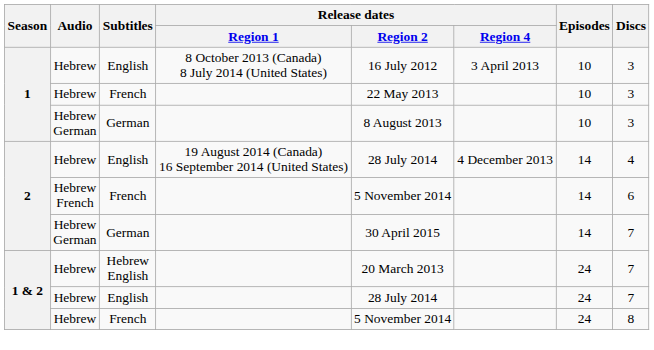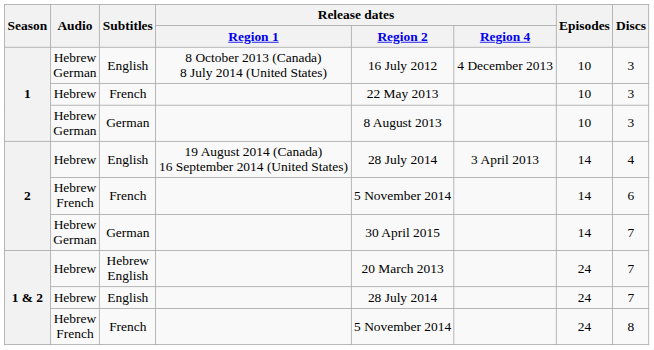 <table class="wikitable" style="text-align:center">
 <tr>
 <th rowspan="2">Season</th>
 <th rowspan="2">Audio</th>
 <th rowspan="2">Subtitles</th>
 <th colspan="3">Release dates</th>
 <th rowspan="2">Episodes</th>
 <th rowspan="2">Discs</th>
 </tr>
 <tr>
 <th><a href='#'>Region 1</a></th>
 <th><a href='#'>Region 2</a></th>
 <th><a href='#'>Region 4</a></th>
 </tr>
 <tr>
 <th rowspan="3">1</th>
-<td>Hebrew</td>
+<td>Hebrew<br>German</td>
 <td>English</td>
 <td>8 October 2013 (Canada)<br>8 July 2014 (United States)</td>
 <td>16 July 2012</td>
-<td>3 April 2013</td>
+<td>4 December 2013</td>
 <td>10</td>
 <td>3</td>
 </tr>
 <tr>
 <td>Hebrew</td>
 <td>French</td>
 <td></td>
 <td>22 May 2013</td>
 <td></td>
 <td>10</td>
 <td>3</td>
 </tr>
 <tr>
 <td>Hebrew<br>German</td>
 <td>German</td>
 <td></td>
 <td>8 August 2013</td>
 <td></td>
 <td>10</td>
 <td>3</td>
 </tr>
 <tr>
 <th rowspan="3">2</th>
 <td>Hebrew</td>
 <td>English</td>
 <td>19 August 2014 (Canada)<br>16 September 2014 (United States)</td>
 <td>28 July 2014</td>
-<td>4 December 2013</td>
+<td>3 April 2013</td>
 <td>14</td>
 <td>4</td>
 </tr>
 <tr>
 <td>Hebrew<br>French</td>
 <td>French</td>
 <td></td>
 <td>5 November 2014</td>
 <td></td>
 <td>14</td>
 <td>6</td>
 </tr>
 <tr>
 <td>Hebrew<br>German</td>
 <td>German</td>
 <td></td>
 <td>30 April 2015</td>
 <td></td>
 <td>14</td>
 <td>7</td>
 </tr>
 <tr>
 <th rowspan="3">1 & 2</th>
 <td>Hebrew</td>
 <td>Hebrew<br>English</td>
 <td></td>
 <td>20 March 2013</td>
 <td></td>
 <td>24</td>
 <td>7</td>
 </tr>
 <tr>
 <td>Hebrew</td>
 <td>English</td>
 <td></td>
 <td>28 July 2014</td>
 <td></td>
 <td>24</td>
 <td>7</td>
 </tr>
 <tr>
-<td>Hebrew</td>
+<td>Hebrew<br>French</td>
 <td>French</td>
 <td></td>
 <td>5 November 2014</td>
 <td></td>
 <td>24</td>
 <td>8</td>
 </tr>
 </table>
